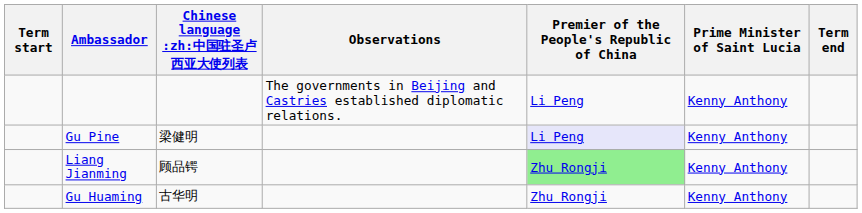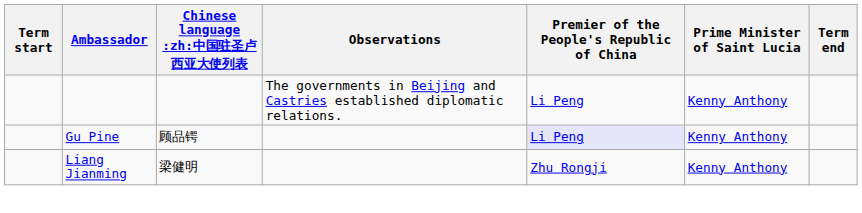 <table class="wikitable sortable">
 <tr>
 <th>Term start</th>
 <th><a href='#'>Ambassador</a></th>
 <th><a href='#'>Chinese language</a><br><a href='#'>:zh:中国驻圣卢西亚大使列表</a></th>
 <th>Observations</th>
 <th>Premier of the People's Republic of China</th>
 <th>Prime Minister of Saint Lucia</th>
 <th>Term end</th>
 </tr>
 <tr>
 <td></td>
 <td></td>
 <td></td>
 <td>The governments in <a href='#'>Beijing</a> and <a href='#'>Castries</a> established diplomatic relations.</td>
 <td><a href='#'>Li Peng</a></td>
 <td><a href='#'>Kenny Anthony</a></td>
 <td></td>
 </tr>
 <tr>
 <td></td>
 <td><a href='#'>Gu Pine</a></td>
-<td>梁健明</td>
+<td>顾品锷</td>
 <td></td>
 <td style="background: lavender;"><a href='#'>Li Peng</a></td>
 <td><a href='#'>Kenny Anthony</a></td>
 <td></td>
 </tr>
 <tr>
 <td></td>
 <td><a href='#'>Liang Jianming</a></td>
-<td>顾品锷</td>
-<td></td>
-<td style="background: lightgreen;"><a href='#'>Zhu Rongji</a></td>
-<td><a href='#'>Kenny Anthony</a></td>
-<td></td>
-</tr>
-<tr>
-<td></td>
-<td><a href='#'>Gu Huaming</a></td>
-<td>古华明</td>
+<td>梁健明</td>
 <td></td>
 <td><a href='#'>Zhu Rongji</a></td>
 <td><a href='#'>Kenny Anthony</a></td>
 <td></td>
 </tr>
 </table>
